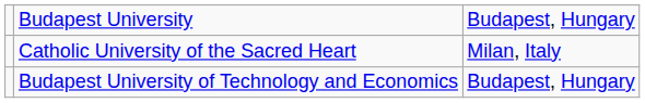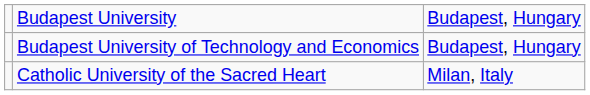 <table class="wikitable">
 <tr>
 <td></td>
 <td> <a href='#'>Budapest University</a></td>
 <td><a href='#'>Budapest</a>, <a href='#'>Hungary</a></td>
 </tr>
 <tr>
 <td></td>
+<td> <a href='#'>Budapest University of Technology and Economics</a></td>
+<td><a href='#'>Budapest</a>, <a href='#'>Hungary</a></td>
+</tr>
+<tr>
+<td></td>
 <td> <a href='#'>Catholic University of the Sacred Heart</a></td>
 <td><a href='#'>Milan</a>, <a href='#'>Italy</a></td>
 </tr>
-<tr>
-<td></td>
-<td> <a href='#'>Budapest University of Technology and Economics</a></td>
-<td><a href='#'>Budapest</a>, <a href='#'>Hungary</a></td>
-</tr>
 </table>
